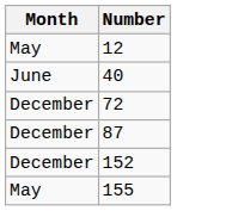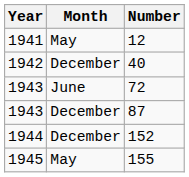 <table class="wikitable">
 <tr>
+<th>Year</th>
 <th>Month</th>
 <th>Number</th>
 </tr>
 <tr>
+<td>1941</td>
 <td>May</td>
 <td>12</td>
 </tr>
 <tr>
-<td>June</td>
+<td>1942</td>
+<td>December</td>
 <td>40</td>
 </tr>
 <tr>
-<td>December</td>
+<td>1943</td>
+<td>June</td>
 <td>72</td>
 </tr>
 <tr>
+<td>1943</td>
 <td>December</td>
 <td>87</td>
 </tr>
 <tr>
+<td>1944</td>
 <td>December</td>
 <td>152</td>
 </tr>
 <tr>
+<td>1945</td>
 <td>May</td>
 <td>155</td>
 </tr>
 </table>
